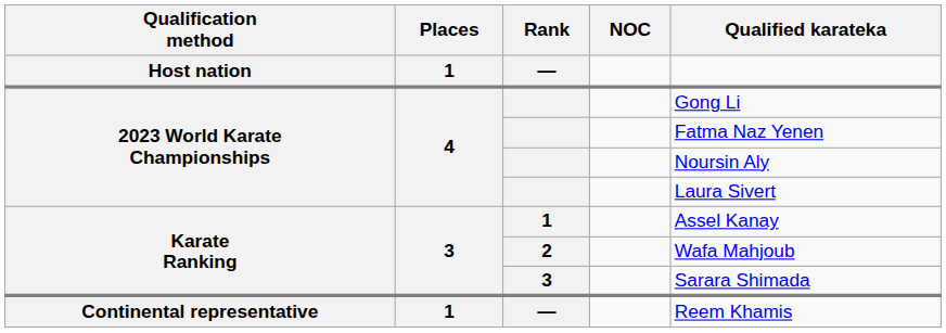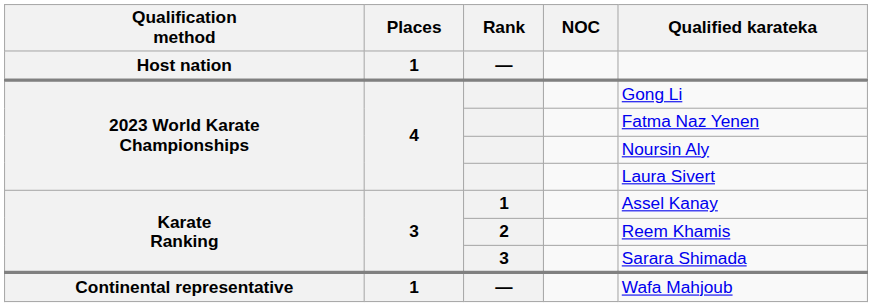 <table class="wikitable" width=800>
 <tr>
 <th>Qualification<br>method</th>
 <th>Places</th>
 <th>Rank</th>
 <th>NOC</th>
 <th>Qualified karateka</th>
 </tr>
 <tr style="border-bottom: 3px solid grey;">
 <th>Host nation</th>
 <th>1</th>
 <th>—</th>
 <td></td>
 <td></td>
 </tr>
 <tr>
 <th rowspan=4>2023 World Karate<br>Championships</th>
 <th rowspan=4>4</th>
 <th></th>
 <td></td>
 <td><a href='#'>Gong Li</a></td>
 </tr>
 <tr>
 <th></th>
 <td></td>
 <td><a href='#'>Fatma Naz Yenen</a></td>
 </tr>
 <tr>
 <th></th>
 <td></td>
 <td><a href='#'>Noursin Aly</a></td>
 </tr>
 <tr>
 <th></th>
 <td></td>
 <td><a href='#'>Laura Sivert</a></td>
 </tr>
 <tr>
 <th rowspan=3>Karate<br>Ranking</th>
 <th rowspan=3>3</th>
 <th>1</th>
 <td></td>
 <td><a href='#'>Assel Kanay</a></td>
 </tr>
 <tr>
 <th>2</th>
 <td></td>
-<td><a href='#'>Wafa Mahjoub</a></td>
+<td><a href='#'>Reem Khamis</a></td>
 </tr>
 <tr>
 <th>3</th>
 <td></td>
 <td><a href='#'>Sarara Shimada</a></td>
 </tr>
 <tr>
 </tr>
 <tr style="border-top: 3px solid grey;">
 <th rowspan=5>Continental representative</th>
 <th>1</th>
 <th>—</th>
 <td></td>
-<td><a href='#'>Reem Khamis</a></td>
+<td><a href='#'>Wafa Mahjoub</a></td>
 </tr>
 </table>
